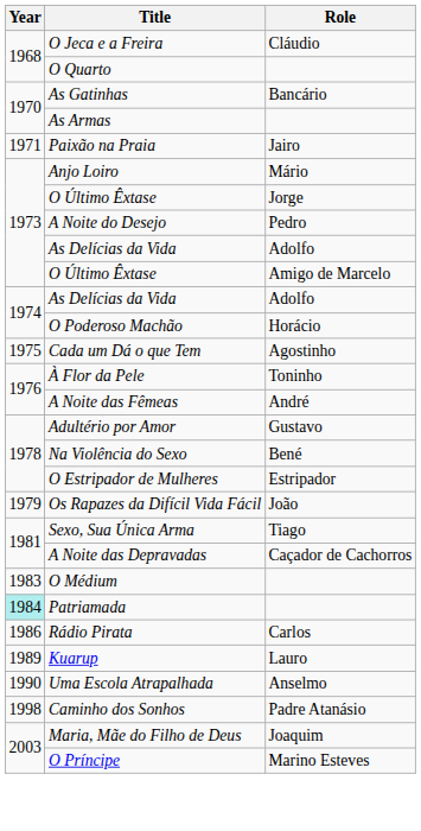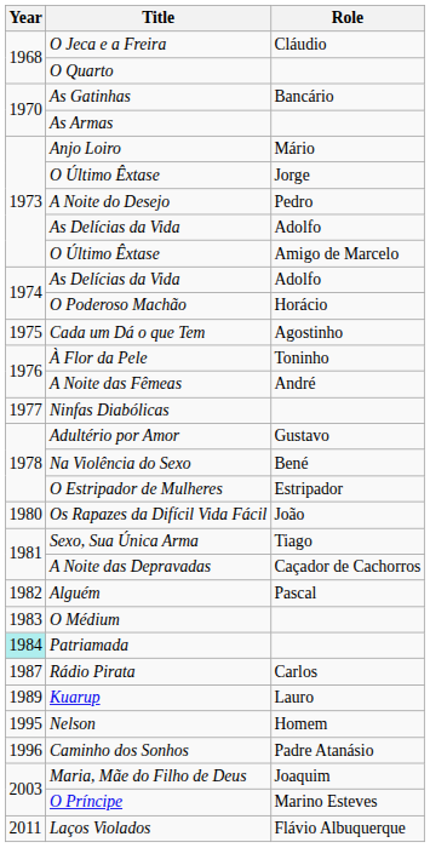 <table class="wikitable">
 <tr>
 <th>Year</th>
 <th>Title</th>
 <th>Role</th>
 </tr>
 <tr>
 <td rowspan="2">1968</td>
 <td><em>O Jeca e a Freira</em></td>
 <td>Cláudio</td>
 </tr>
 <tr>
 <td><em>O Quarto</em></td>
 <td></td>
 </tr>
 <tr>
 <td rowspan="2">1970</td>
 <td><em>As Gatinhas</em></td>
 <td>Bancário</td>
 </tr>
 <tr>
 <td><em>As Armas</em></td>
 <td></td>
-</tr>
-<tr>
-<td>1971</td>
-<td><em>Paixão na Praia</em></td>
-<td>Jairo</td>
 </tr>
 <tr>
 <td rowspan="5">1973</td>
 <td><em>Anjo Loiro</em></td>
 <td>Mário</td>
 </tr>
 <tr>
 <td><em>O Último Êxtase</em></td>
 <td>Jorge</td>
 </tr>
 <tr>
 <td><em>A Noite do Desejo</em></td>
 <td>Pedro</td>
 </tr>
 <tr>
 <td><em>As Delícias da Vida</em></td>
 <td>Adolfo</td>
 </tr>
 <tr>
 <td><em>O Último Êxtase</em></td>
 <td>Amigo de Marcelo</td>
 </tr>
 <tr>
 <td rowspan="2">1974</td>
 <td><em>As Delícias da Vida</em></td>
 <td>Adolfo</td>
 </tr>
 <tr>
 <td><em>O Poderoso Machão</em></td>
 <td>Horácio </td>
 </tr>
 <tr>
 <td>1975</td>
 <td><em>Cada um Dá o que Tem</em></td>
 <td>Agostinho</td>
 </tr>
 <tr>
 <td rowspan="2">1976</td>
 <td><em>À Flor da Pele</em></td>
 <td>Toninho</td>
 </tr>
 <tr>
 <td><em>A Noite das Fêmeas</em></td>
 <td>André</td>
 </tr>
 <tr>
+<td>1977</td>
+<td><em>Ninfas Diabólicas</em></td>
+<td></td>
+</tr>
+<tr>
 <td rowspan="3">1978</td>
 <td><em>Adultério por Amor</em></td>
 <td>Gustavo</td>
 </tr>
 <tr>
 <td><em>Na Violência do Sexo</em></td>
 <td>Bené</td>
 </tr>
 <tr>
 <td><em>O Estripador de Mulheres</em></td>
 <td>Estripador</td>
 </tr>
 <tr>
-<td>1979</td>
+<td>1980</td>
 <td><em>Os Rapazes da Difícil Vida Fácil</em></td>
 <td>João</td>
 </tr>
 <tr>
 <td rowspan="2">1981</td>
 <td><em>Sexo, Sua Única Arma</em></td>
 <td>Tiago</td>
 </tr>
 <tr>
 <td><em>A Noite das Depravadas</em></td>
 <td>Caçador de Cachorros</td>
 </tr>
 <tr>
+<td>1982</td>
+<td><em>Alguém</em></td>
+<td>Pascal</td>
+</tr>
+<tr>
 <td>1983</td>
 <td><em>O Médium</em></td>
 <td></td>
 </tr>
 <tr>
 <td style="background: paleturquoise;">1984</td>
 <td><em>Patriamada</em></td>
 <td></td>
 </tr>
 <tr>
-<td>1986</td>
+<td>1987</td>
 <td><em>Rádio Pirata</em></td>
 <td>Carlos</td>
 </tr>
 <tr>
 <td>1989</td>
 <td><em><a href='#'>Kuarup</a></em></td>
 <td>Lauro</td>
 </tr>
 <tr>
-<td>1990</td>
-<td><em>Uma Escola Atrapalhada</em></td>
-<td>Anselmo</td>
+<td>1995</td>
+<td><em>Nelson</em></td>
+<td>Homem</td>
 </tr>
 <tr>
-<td>1998</td>
+<td>1996</td>
 <td><em>Caminho dos Sonhos</em></td>
 <td>Padre Atanásio</td>
 </tr>
 <tr>
 <td rowspan="2">2003</td>
 <td><em>Maria, Mãe do Filho de Deus</em></td>
 <td>Joaquim</td>
 </tr>
 <tr>
 <td><em><a href='#'>O Príncipe</a></em></td>
 <td>Marino Esteves</td>
 </tr>
+<tr>
+<td>2011</td>
+<td><em>Laços Violados</em></td>
+<td>Flávio Albuquerque</td>
+</tr>
 </table>
